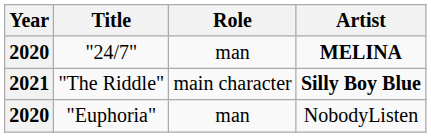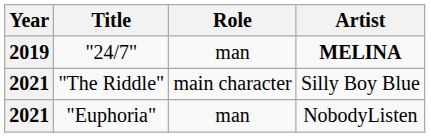 <table class="wikitable plaminrowheaders">
 <tr>
 <th scope="col">Year</th>
 <th scope="col">Title</th>
 <th scope="col">Role</th>
 <th class="unsortable" scope="col">Artist</th>
 </tr>
 <tr>
-<th scope="row">2020</th>
+<th scope="row">2019</th>
 <td style="text-align:center;">"24/7"</td>
 <td style="text-align:center;">man</td>
 <td style="text-align:center;"><strong>MELINA</strong></td>
 </tr>
 <tr>
 <th scope="row">2021</th>
 <td style="text-align:center;">"The Riddle"</td>
 <td style="text-align:center;">main character</td>
-<td style="text-align:center;"><strong>Silly Boy Blue</strong></td>
+<td style="text-align:center;">Silly Boy Blue</td>
 </tr>
 <tr>
-<th scope="row">2020</th>
+<th scope="row">2021</th>
 <td style="text-align:center;">"Euphoria"</td>
 <td style="text-align:center;">man</td>
 <td style="text-align:center;">NobodyListen</td>
 </tr>
 </table>
